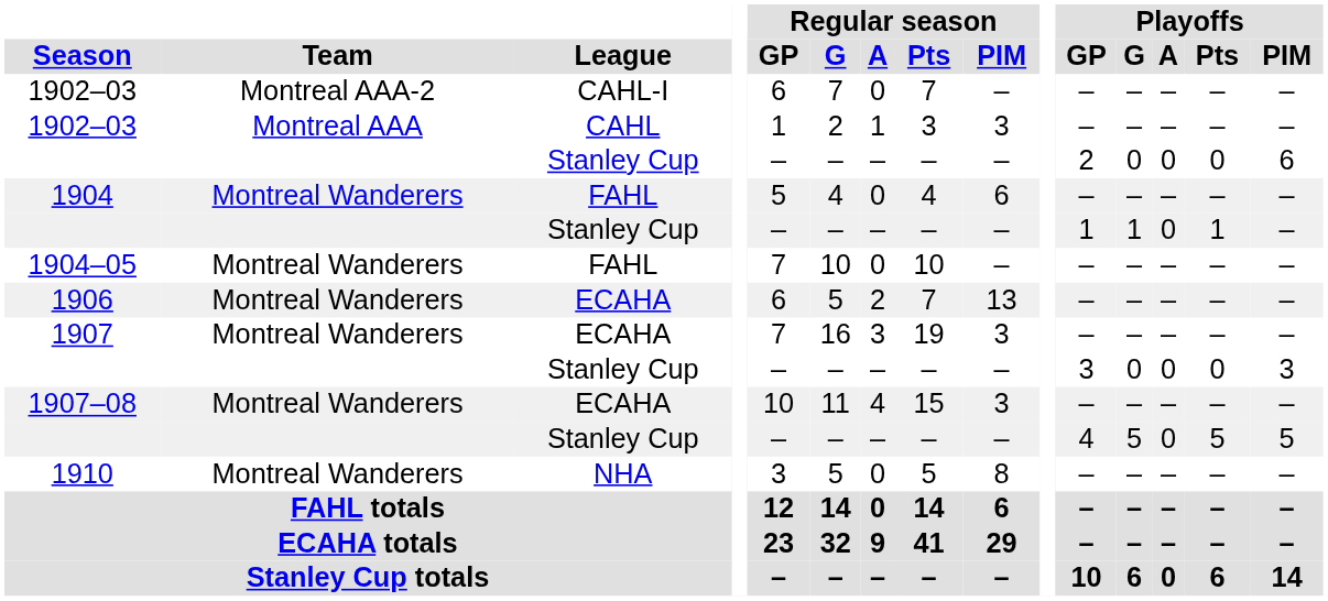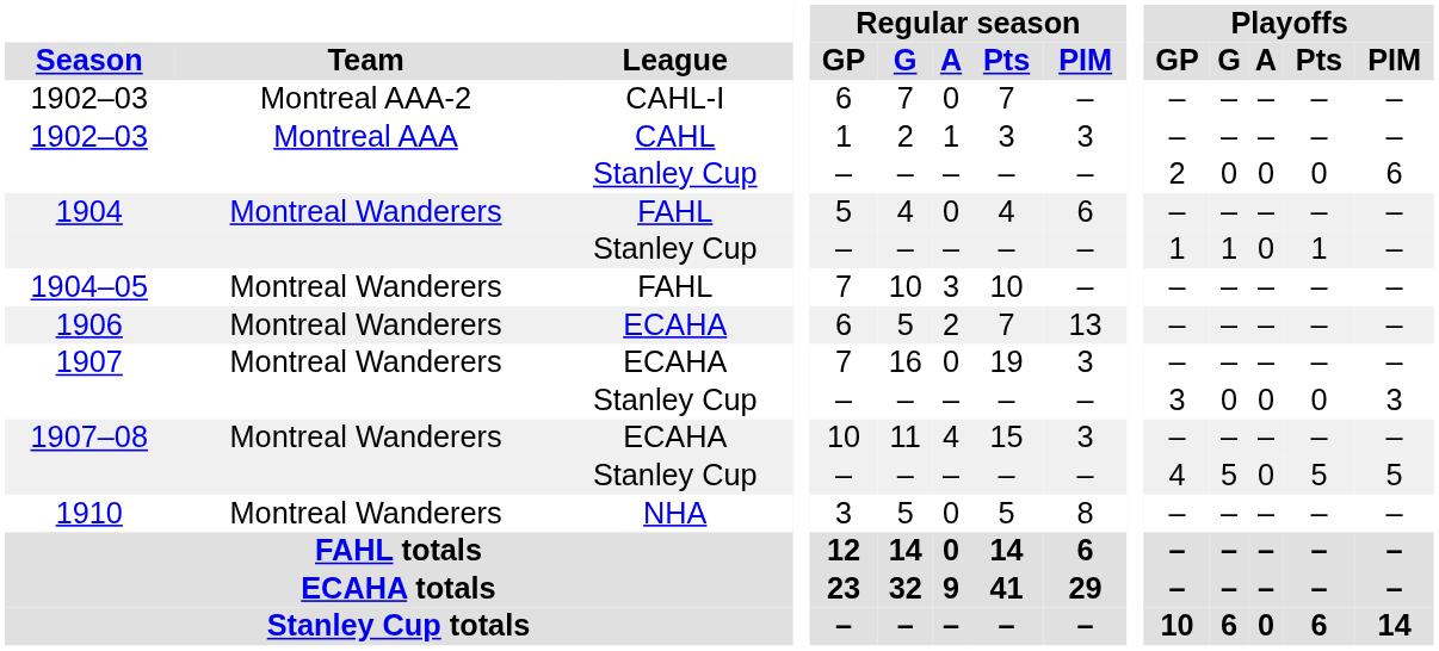 <table BORDER="0" CELLPADDING="1" CELLSPACING="0" width="60%" style="text-align:center">
 <tr bgcolor="#e0e0e0">
 <th colspan="3" bgcolor="#ffffff"> </th>
 <th rowspan="99" bgcolor="#ffffff"> </th>
 <th colspan="5">Regular season</th>
 <th rowspan="99" bgcolor="#ffffff"> </th>
 <th colspan="5">Playoffs</th>
 </tr>
 <tr bgcolor="#e0e0e0">
 <th><a href='#'>Season</a></th>
 <th>Team</th>
 <th>League</th>
 <th>GP</th>
 <th><a href='#'>G</a></th>
 <th><a href='#'>A</a></th>
 <th><a href='#'>Pts</a></th>
 <th><a href='#'>PIM</a></th>
 <th>GP</th>
 <th>G</th>
 <th>A</th>
 <th>Pts</th>
 <th>PIM</th>
 </tr>
 <tr ALIGN="center">
 <td>1902–03</td>
 <td>Montreal AAA-2</td>
 <td>CAHL-I</td>
 <td>6</td>
 <td>7</td>
 <td>0</td>
 <td>7</td>
 <td>–</td>
 <td>–</td>
 <td>–</td>
 <td>–</td>
 <td>–</td>
 <td>–</td>
 </tr>
 <tr ALIGN="center">
 <td><a href='#'>1902–03</a></td>
 <td><a href='#'>Montreal AAA</a></td>
 <td><a href='#'>CAHL</a></td>
 <td>1</td>
 <td>2</td>
 <td>1</td>
 <td>3</td>
 <td>3</td>
 <td>–</td>
 <td>–</td>
 <td>–</td>
 <td>–</td>
 <td>–</td>
 </tr>
 <tr ALIGN="center">
 <td></td>
 <td></td>
 <td><a href='#'>Stanley Cup</a></td>
 <td>–</td>
 <td>–</td>
 <td>–</td>
 <td>–</td>
 <td>–</td>
 <td>2</td>
 <td>0</td>
 <td>0</td>
 <td>0</td>
 <td>6</td>
 </tr>
 <tr ALIGN="center" bgcolor="#f0f0f0">
 <td><a href='#'>1904</a></td>
 <td><a href='#'>Montreal Wanderers</a></td>
 <td><a href='#'>FAHL</a></td>
 <td>5</td>
 <td>4</td>
 <td>0</td>
 <td>4</td>
 <td>6</td>
 <td>–</td>
 <td>–</td>
 <td>–</td>
 <td>–</td>
 <td>–</td>
 </tr>
 <tr ALIGN="center" bgcolor="#f0f0f0">
 <td></td>
 <td></td>
 <td>Stanley Cup</td>
 <td>–</td>
 <td>–</td>
 <td>–</td>
 <td>–</td>
 <td>–</td>
 <td>1</td>
 <td>1</td>
 <td>0</td>
 <td>1</td>
 <td>–</td>
 </tr>
 <tr ALIGN="center">
 <td><a href='#'>1904–05</a></td>
 <td>Montreal Wanderers</td>
 <td>FAHL</td>
 <td>7</td>
 <td>10</td>
-<td>0</td>
+<td>3</td>
 <td>10</td>
 <td>–</td>
 <td>–</td>
 <td>–</td>
 <td>–</td>
 <td>–</td>
 <td>–</td>
 </tr>
 <tr ALIGN="center"bgcolor="#f0f0f0">
 <td><a href='#'>1906</a></td>
 <td>Montreal Wanderers</td>
 <td><a href='#'>ECAHA</a></td>
 <td>6</td>
 <td>5</td>
 <td>2</td>
 <td>7</td>
 <td>13</td>
 <td>–</td>
 <td>–</td>
 <td>–</td>
 <td>–</td>
 <td>–</td>
 </tr>
 <tr ALIGN="center">
 <td><a href='#'>1907</a></td>
 <td>Montreal Wanderers</td>
 <td>ECAHA</td>
 <td>7</td>
 <td>16</td>
-<td>3</td>
+<td>0</td>
 <td>19</td>
 <td>3</td>
 <td>–</td>
 <td>–</td>
 <td>–</td>
 <td>–</td>
 <td>–</td>
 </tr>
 <tr ALIGN="center">
 <td></td>
 <td></td>
 <td>Stanley Cup</td>
 <td>–</td>
 <td>–</td>
 <td>–</td>
 <td>–</td>
 <td>–</td>
 <td>3</td>
 <td>0</td>
 <td>0</td>
 <td>0</td>
 <td>3</td>
 </tr>
 <tr ALIGN="center" bgcolor="#f0f0f0">
 <td><a href='#'>1907–08</a></td>
 <td>Montreal Wanderers</td>
 <td>ECAHA</td>
 <td>10</td>
 <td>11</td>
 <td>4</td>
 <td>15</td>
 <td>3</td>
 <td>–</td>
 <td>–</td>
 <td>–</td>
 <td>–</td>
 <td>–</td>
 </tr>
 <tr ALIGN="center" bgcolor="#f0f0f0">
 <td></td>
 <td></td>
 <td>Stanley Cup</td>
 <td>–</td>
 <td>–</td>
 <td>–</td>
 <td>–</td>
 <td>–</td>
 <td>4</td>
 <td>5</td>
 <td>0</td>
 <td>5</td>
 <td>5</td>
 </tr>
 <tr ALIGN="center">
 <td><a href='#'>1910</a></td>
 <td>Montreal Wanderers</td>
 <td><a href='#'>NHA</a></td>
 <td>3</td>
 <td>5</td>
 <td>0</td>
 <td>5</td>
 <td>8</td>
 <td>–</td>
 <td>–</td>
 <td>–</td>
 <td>–</td>
 <td>–</td>
 </tr>
 <tr ALIGN="center" bgcolor="#e0e0e0">
 <th colspan="3" align="center"><a href='#'>FAHL</a> totals</th>
 <th>12</th>
 <th>14</th>
 <th>0</th>
 <th>14</th>
 <th>6</th>
 <th>–</th>
 <th>–</th>
 <th>–</th>
 <th>–</th>
 <th>–</th>
 </tr>
 <tr ALIGN="center" bgcolor="#e0e0e0">
 <th colspan="3" align="center"><a href='#'>ECAHA</a> totals</th>
 <th>23</th>
 <th>32</th>
 <th>9</th>
 <th>41</th>
 <th>29</th>
 <th>–</th>
 <th>–</th>
 <th>–</th>
 <th>–</th>
 <th>–</th>
 </tr>
 <tr ALIGN="center" bgcolor="#e0e0e0">
 <th colspan="3" align="center"><a href='#'>Stanley Cup</a> totals</th>
 <th>–</th>
 <th>–</th>
 <th>–</th>
 <th>–</th>
 <th>–</th>
 <th>10</th>
 <th>6</th>
 <th>0</th>
 <th>6</th>
 <th>14</th>
 </tr>
 </table>
